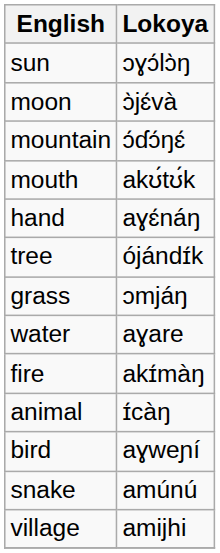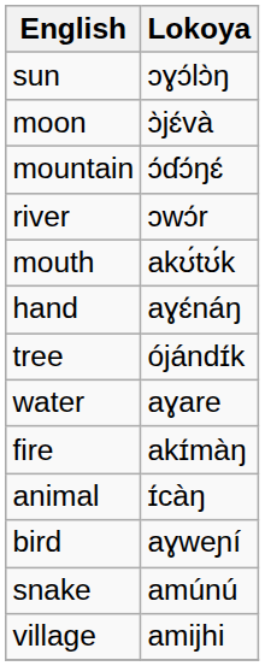 <table class="wikitable">
 <tr>
 <th>English</th>
 <th>Lokoya</th>
 </tr>
 <tr>
 <td>sun</td>
 <td>ɔɣɔ́lɔ̀ŋ</td>
 </tr>
 <tr>
 <td>moon</td>
 <td>ɔ̀jɛ́và</td>
 </tr>
 <tr>
 <td>mountain</td>
 <td>ɔ́ɗɔ́ŋɛ́</td>
 </tr>
 <tr>
+<td>river</td>
+<td>ɔwɔ́r</td>
+</tr>
+<tr>
 <td>mouth</td>
 <td>akʊ́tʊ́k</td>
 </tr>
 <tr>
 <td>hand</td>
 <td>aɣɛ́náŋ</td>
 </tr>
 <tr>
 <td>tree</td>
 <td>ójándɪ́k</td>
-</tr>
-<tr>
-<td>grass</td>
-<td>ɔmjáŋ</td>
 </tr>
 <tr>
 <td>water</td>
 <td>aɣare</td>
 </tr>
 <tr>
 <td>fire</td>
 <td>akɪ́màŋ</td>
 </tr>
 <tr>
 <td>animal</td>
 <td>ɪ́càŋ</td>
 </tr>
 <tr>
 <td>bird</td>
 <td>aɣweɲí</td>
 </tr>
 <tr>
 <td>snake</td>
 <td>amúnú</td>
 </tr>
 <tr>
 <td>village</td>
 <td>amijhi</td>
 </tr>
 <tr>
 </tr>
 </table>
